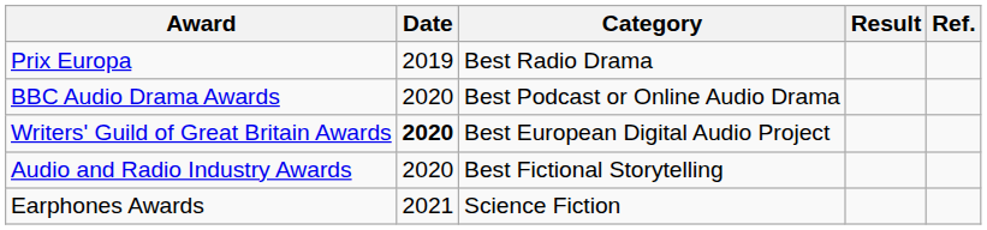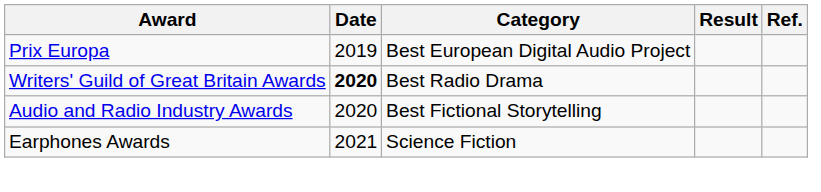 <table class="wikitable sortable">
 <tr>
 <th>Award</th>
 <th>Date</th>
 <th>Category</th>
 <th>Result</th>
 <th>Ref.</th>
 </tr>
 <tr>
 <td><a href='#'>Prix Europa</a></td>
 <td>2019</td>
-<td>Best Radio Drama</td>
-<td></td>
-<td></td>
-</tr>
-<tr>
-<td><a href='#'>BBC Audio Drama Awards</a></td>
-<td>2020</td>
-<td>Best Podcast or Online Audio Drama</td>
+<td>Best European Digital Audio Project</td>
 <td></td>
 <td></td>
 </tr>
 <tr>
 <td><a href='#'>Writers' Guild of Great Britain Awards</a></td>
 <td><strong>2020</strong></td>
-<td>Best European Digital Audio Project</td>
+<td>Best Radio Drama</td>
 <td></td>
 <td></td>
 </tr>
 <tr>
 <td><a href='#'>Audio and Radio Industry Awards</a></td>
 <td>2020</td>
 <td>Best Fictional Storytelling</td>
 <td></td>
 <td></td>
 </tr>
 <tr>
 <td>Earphones Awards</td>
 <td>2021</td>
 <td>Science Fiction</td>
 <td></td>
 <td></td>
 </tr>
 </table>
